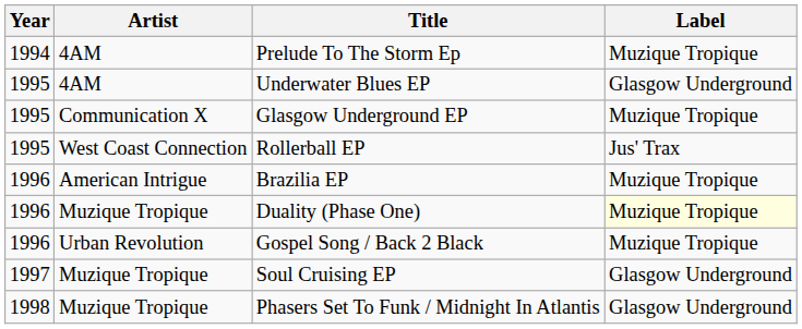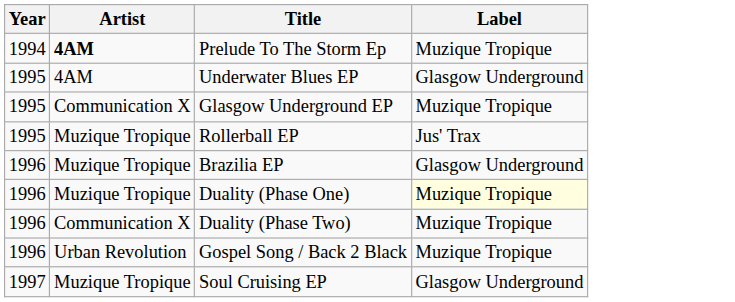 <table class="wikitable sortable">
 <tr>
 <th>Year</th>
 <th>Artist</th>
 <th>Title</th>
 <th>Label</th>
 </tr>
 <tr>
 <td>1994</td>
-<td>4AM</td>
+<td><strong>4AM</strong></td>
 <td>Prelude To The Storm Ep</td>
 <td>Muzique Tropique</td>
 </tr>
 <tr>
 <td>1995</td>
 <td>4AM</td>
 <td>Underwater Blues EP</td>
 <td>Glasgow Underground</td>
 </tr>
 <tr>
 <td>1995</td>
 <td>Communication X</td>
 <td>Glasgow Underground EP</td>
 <td>Muzique Tropique</td>
 </tr>
 <tr>
 <td>1995</td>
-<td>West Coast Connection</td>
+<td>Muzique Tropique</td>
 <td>Rollerball EP</td>
 <td>Jus' Trax</td>
 </tr>
 <tr>
 <td>1996</td>
-<td>American Intrigue</td>
+<td>Muzique Tropique</td>
 <td>Brazilia EP</td>
-<td>Muzique Tropique</td>
+<td>Glasgow Underground</td>
 </tr>
 <tr>
 <td>1996</td>
 <td>Muzique Tropique</td>
 <td>Duality (Phase One)</td>
 <td style="background: lightyellow;">Muzique Tropique</td>
+</tr>
+<tr>
+<td>1996</td>
+<td>Communication X</td>
+<td>Duality (Phase Two)</td>
+<td>Muzique Tropique</td>
 </tr>
 <tr>
 <td>1996</td>
 <td>Urban Revolution</td>
 <td>Gospel Song / Back 2 Black</td>
 <td>Muzique Tropique</td>
 </tr>
 <tr>
 <td>1997</td>
 <td>Muzique Tropique</td>
 <td>Soul Cruising EP</td>
 <td>Glasgow Underground</td>
 </tr>
-<tr>
-<td>1998</td>
-<td>Muzique Tropique</td>
-<td>Phasers Set To Funk / Midnight In Atlantis</td>
-<td>Glasgow Underground</td>
-</tr>
 </table>
